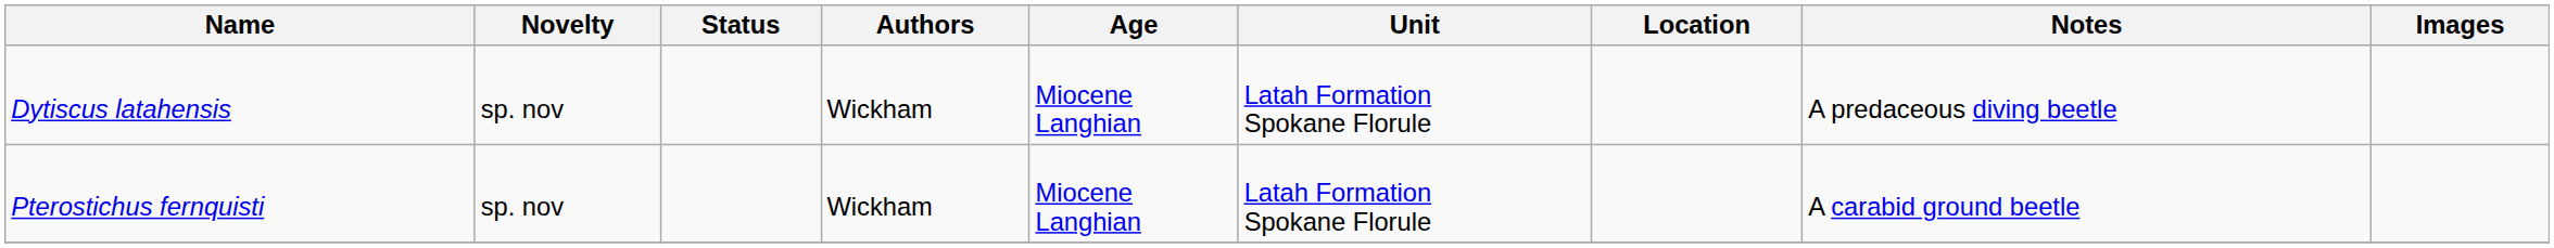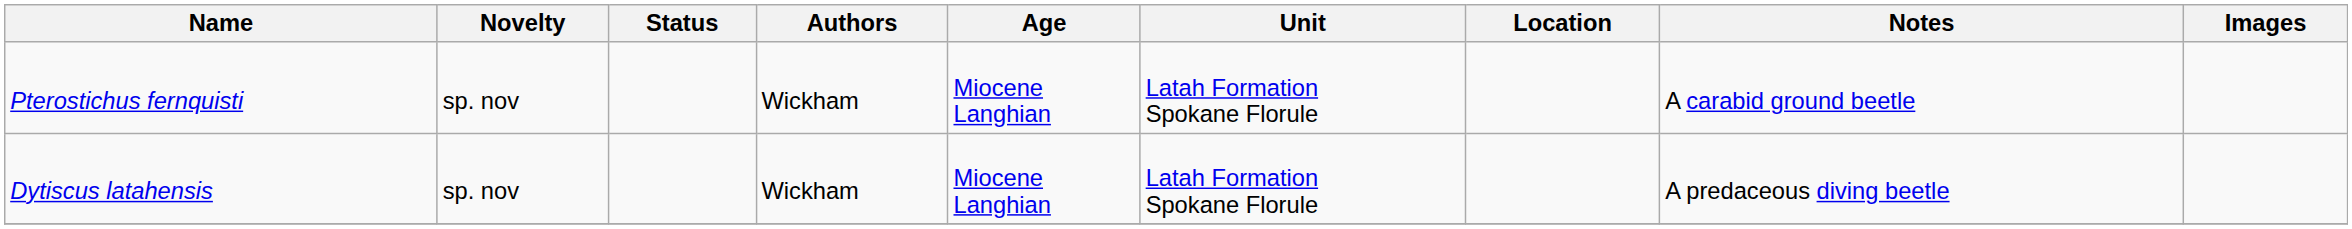 <table class="wikitable sortable" align="center" width="100%">
 <tr>
 <th>Name</th>
 <th>Novelty</th>
 <th>Status</th>
 <th>Authors</th>
 <th>Age</th>
 <th>Unit</th>
 <th>Location</th>
 <th>Notes</th>
 <th>Images</th>
 </tr>
 <tr>
+<td><br><em><a href='#'>Pterostichus fernquisti</a></em></td>
+<td><br>sp. nov</td>
+<td></td>
+<td><br>Wickham</td>
+<td><br><a href='#'>Miocene</a><br><a href='#'>Langhian</a></td>
+<td><br><a href='#'>Latah Formation</a><br>Spokane Florule</td>
+<td><br><br></td>
+<td><br>A <a href='#'>carabid ground beetle</a></td>
+<td></td>
+</tr>
+<tr>
 <td><br><em><a href='#'>Dytiscus latahensis</a></em></td>
 <td><br>sp. nov</td>
 <td></td>
 <td><br>Wickham</td>
 <td><br><a href='#'>Miocene</a><br><a href='#'>Langhian</a></td>
 <td><br><a href='#'>Latah Formation</a><br>Spokane Florule</td>
 <td><br><br></td>
 <td><br>A predaceous <a href='#'>diving beetle</a></td>
 <td></td>
 </tr>
 <tr>
-<td><br><em><a href='#'>Pterostichus fernquisti</a></em></td>
-<td><br>sp. nov</td>
-<td></td>
-<td><br>Wickham</td>
-<td><br><a href='#'>Miocene</a><br><a href='#'>Langhian</a></td>
-<td><br><a href='#'>Latah Formation</a><br>Spokane Florule</td>
-<td><br><br></td>
-<td><br>A <a href='#'>carabid ground beetle</a></td>
-<td></td>
-</tr>
-<tr>
 </tr>
 </table>
